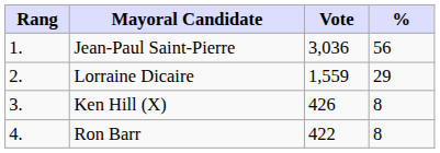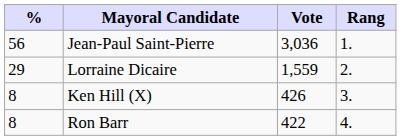 <table class="wikitable">
 <tr>
-<th style="background:#ddf; width:50px;">Rang</th>
+<th style="background:#ddf; width:50px;">%</th>
 <th style="background:#ddf; width:200px;">Mayoral Candidate </th>
 <th style="background:#ddf; width:50px;">Vote</th>
-<th style="background:#ddf; width:50px;">%</th>
+<th style="background:#ddf; width:50px;">Rang</th>
 </tr>
 <tr>
-<td>1.</td>
+<td>56</td>
 <td>Jean-Paul Saint-Pierre</td>
 <td>3,036</td>
-<td>56</td>
+<td>1.</td>
 </tr>
 <tr>
-<td>2.</td>
+<td>29</td>
 <td>Lorraine Dicaire</td>
 <td>1,559</td>
-<td>29</td>
+<td>2.</td>
 </tr>
 <tr>
-<td>3.</td>
+<td>8</td>
 <td>Ken Hill (X)</td>
 <td>426</td>
-<td>8</td>
+<td>3.</td>
 </tr>
 <tr>
-<td>4.</td>
+<td>8</td>
 <td>Ron Barr</td>
 <td>422</td>
-<td>8</td>
+<td>4.</td>
 </tr>
 </table>
